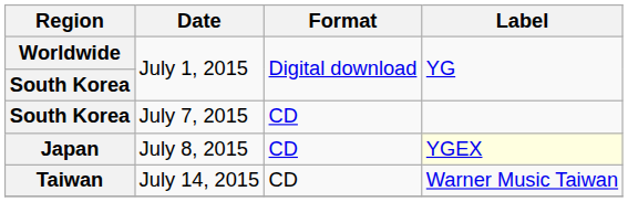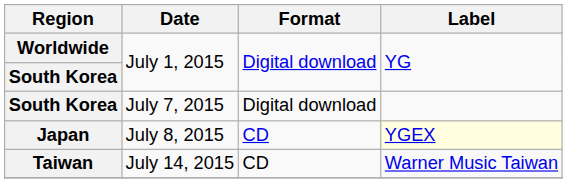 <table class="wikitable plainrowheaders">
 <tr>
 <th>Region</th>
 <th>Date</th>
 <th>Format</th>
 <th>Label</th>
 </tr>
 <tr>
 <th scope="row">Worldwide</th>
 <td rowspan=2>July 1, 2015</td>
 <td rowspan=2><a href='#'>Digital download</a></td>
 <td rowspan=2><a href='#'>YG</a></td>
 </tr>
 <tr>
 <th scope="row">South Korea</th>
 </tr>
 <tr>
 <th scope="row">South Korea</th>
 <td>July 7, 2015</td>
-<td><a href='#'>CD</a></td>
+<td>Digital download</td>
 <td></td>
 </tr>
 <tr>
 <th scope="row">Japan</th>
 <td>July 8, 2015</td>
 <td><a href='#'>CD</a></td>
 <td style="background: lightyellow;"><a href='#'>YGEX</a></td>
 </tr>
 <tr>
 <th scope="row">Taiwan</th>
 <td>July 14, 2015</td>
 <td>CD</td>
 <td><a href='#'>Warner Music Taiwan</a></td>
 </tr>
 <tr>
 </tr>
 </table>
